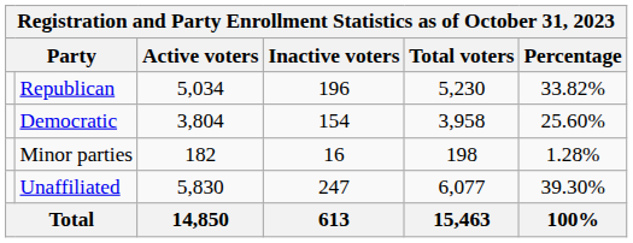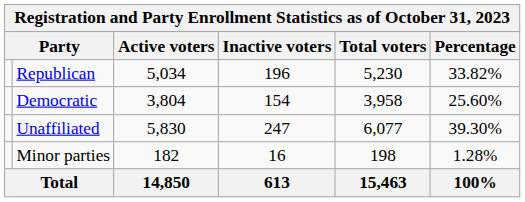 <table class=wikitable>
 <tr>
 <th colspan = 6>Registration and Party Enrollment Statistics as of October 31, 2023</th>
 </tr>
 <tr>
 <th colspan = 2>Party</th>
 <th>Active voters</th>
 <th>Inactive voters</th>
 <th>Total voters</th>
 <th>Percentage</th>
 </tr>
 <tr>
 <td></td>
 <td><a href='#'>Republican</a></td>
 <td style="text-align:center;">5,034</td>
 <td style="text-align:center;">196</td>
 <td style="text-align:center;">5,230</td>
 <td style="text-align:center;">33.82%</td>
 </tr>
 <tr>
 <td></td>
 <td><a href='#'>Democratic</a></td>
 <td style="text-align:center;">3,804</td>
 <td style="text-align:center;">154</td>
 <td style="text-align:center;">3,958</td>
 <td style="text-align:center;">25.60%</td>
 </tr>
 <tr>
 <td></td>
+<td><a href='#'>Unaffiliated</a></td>
+<td style="text-align:center;">5,830</td>
+<td style="text-align:center;">247</td>
+<td style="text-align:center;">6,077</td>
+<td style="text-align:center;">39.30%</td>
+</tr>
+<tr>
+<td></td>
 <td>Minor parties</td>
 <td style="text-align:center;">182</td>
 <td style="text-align:center;">16</td>
 <td style="text-align:center;">198</td>
 <td style="text-align:center;">1.28%</td>
-</tr>
-<tr>
-<td></td>
-<td><a href='#'>Unaffiliated</a></td>
-<td style="text-align:center;">5,830</td>
-<td style="text-align:center;">247</td>
-<td style="text-align:center;">6,077</td>
-<td style="text-align:center;">39.30%</td>
 </tr>
 <tr>
 <th colspan = 2>Total</th>
 <th style="text-align:center;">14,850</th>
 <th style="text-align:center;">613</th>
 <th style="text-align:center;">15,463</th>
 <th style="text-align:center;">100%</th>
 </tr>
 </table>
